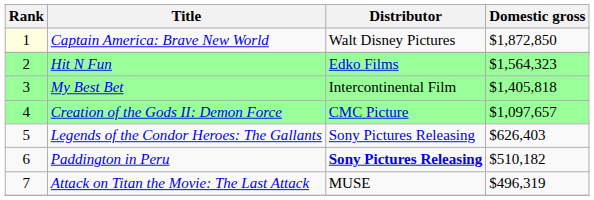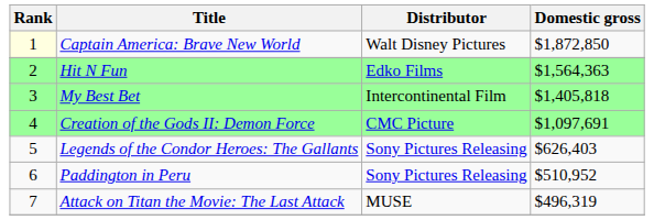 <table class="wikitable sortable" style="margin:auto; margin:auto;">
 <tr>
 <th>Rank</th>
 <th>Title</th>
 <th>Distributor</th>
 <th>Domestic gross</th>
 </tr>
 <tr>
 <td style="background: lightyellow; text-align:center;">1</td>
 <td><em><a href='#'>Captain America: Brave New World</a></em></td>
 <td>Walt Disney Pictures</td>
 <td>$1,872,850</td>
 </tr>
 <tr>
 </tr>
 <tr style="background:#99FF99;">
 <td style="text-align:center;">2</td>
 <td><em><a href='#'>Hit N Fun</a></em></td>
 <td><a href='#'>Edko Films</a></td>
-<td>$1,564,323</td>
+<td>$1,564,363</td>
 </tr>
 <tr style="background:#99FF99;">
 <td style="text-align:center;">3</td>
 <td><em><a href='#'>My Best Bet</a></em></td>
 <td>Intercontinental Film</td>
 <td>$1,405,818</td>
 </tr>
 <tr style="background:#99FF99;">
 <td style="text-align:center;">4</td>
 <td><em><a href='#'>Creation of the Gods II: Demon Force</a></em></td>
 <td><a href='#'>CMC Picture</a></td>
-<td>$1,097,657</td>
+<td>$1,097,691</td>
 </tr>
 <tr>
 <td style="text-align:center;">5</td>
 <td><em><a href='#'>Legends of the Condor Heroes: The Gallants</a></em></td>
 <td><a href='#'>Sony Pictures Releasing</a></td>
 <td>$626,403</td>
 </tr>
 <tr>
 <td style="text-align:center;">6</td>
 <td><em><a href='#'>Paddington in Peru</a></em></td>
-<td><strong><a href='#'>Sony Pictures Releasing</a></strong></td>
-<td>$510,182</td>
+<td><a href='#'>Sony Pictures Releasing</a></td>
+<td>$510,952</td>
 </tr>
 <tr>
 <td style="text-align:center;">7</td>
 <td><em><a href='#'>Attack on Titan the Movie: The Last Attack</a></em></td>
 <td>MUSE</td>
 <td>$496,319</td>
 </tr>
 <tr>
 </tr>
 </table>
